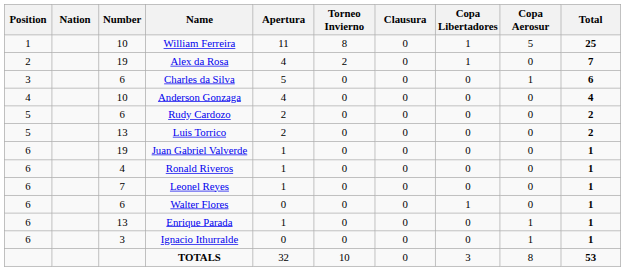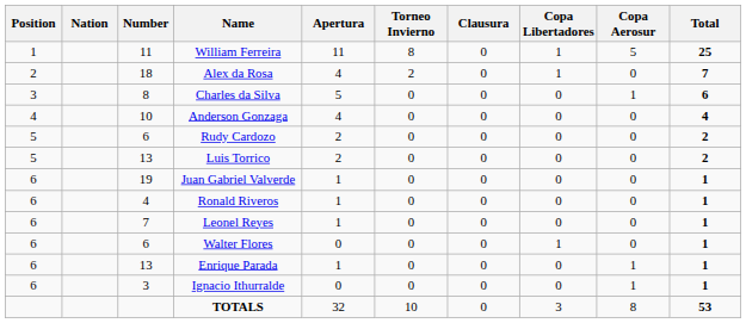 <table class="wikitable" style="font-size: 95%; text-align: center;">
 <tr>
 <th width=60>Position</th>
 <th width=60>Nation</th>
 <th width=60>Number</th>
 <th width=150>Name</th>
 <th width=80>Apertura</th>
 <th width=80>Torneo Invierno</th>
 <th width=80>Clausura</th>
 <th width=80>Copa Libertadores</th>
 <th width=80>Copa Aerosur</th>
 <th width=80>Total</th>
 </tr>
 <tr>
 <td>1</td>
 <td></td>
-<td>10</td>
+<td>11</td>
 <td><a href='#'>William Ferreira</a></td>
 <td>11</td>
 <td>8</td>
 <td>0</td>
 <td>1</td>
 <td>5</td>
 <td><strong>25</strong></td>
 </tr>
 <tr>
 <td>2</td>
 <td></td>
-<td>19</td>
+<td>18</td>
 <td><a href='#'>Alex da Rosa</a></td>
 <td>4</td>
 <td>2</td>
 <td>0</td>
 <td>1</td>
 <td>0</td>
 <td><strong>7</strong></td>
 </tr>
 <tr>
 <td>3</td>
 <td></td>
-<td>6</td>
+<td>8</td>
 <td><a href='#'>Charles da Silva</a></td>
 <td>5</td>
 <td>0</td>
 <td>0</td>
 <td>0</td>
 <td>1</td>
 <td><strong>6</strong></td>
 </tr>
 <tr>
 <td>4</td>
 <td></td>
 <td>10</td>
 <td><a href='#'>Anderson Gonzaga</a></td>
 <td>4</td>
 <td>0</td>
 <td>0</td>
 <td>0</td>
 <td>0</td>
 <td><strong>4</strong></td>
 </tr>
 <tr>
 <td>5</td>
 <td></td>
 <td>6</td>
 <td><a href='#'>Rudy Cardozo</a></td>
 <td>2</td>
 <td>0</td>
 <td>0</td>
 <td>0</td>
 <td>0</td>
 <td><strong>2</strong></td>
 </tr>
 <tr>
 <td>5</td>
 <td></td>
 <td>13</td>
 <td><a href='#'>Luis Torrico</a></td>
 <td>2</td>
 <td>0</td>
 <td>0</td>
 <td>0</td>
 <td>0</td>
 <td><strong>2</strong></td>
 </tr>
 <tr>
 <td>6</td>
 <td></td>
 <td>19</td>
 <td><a href='#'>Juan Gabriel Valverde</a></td>
 <td>1</td>
 <td>0</td>
 <td>0</td>
 <td>0</td>
 <td>0</td>
 <td><strong>1</strong></td>
 </tr>
 <tr>
 <td>6</td>
 <td></td>
 <td>4</td>
 <td><a href='#'>Ronald Riveros</a></td>
 <td>1</td>
 <td>0</td>
 <td>0</td>
 <td>0</td>
 <td>0</td>
 <td><strong>1</strong></td>
 </tr>
 <tr>
 <td>6</td>
 <td></td>
 <td>7</td>
 <td><a href='#'>Leonel Reyes</a></td>
 <td>1</td>
 <td>0</td>
 <td>0</td>
 <td>0</td>
 <td>0</td>
 <td><strong>1</strong></td>
 </tr>
 <tr>
 <td>6</td>
 <td></td>
 <td>6</td>
 <td><a href='#'>Walter Flores</a></td>
 <td>0</td>
 <td>0</td>
 <td>0</td>
 <td>1</td>
 <td>0</td>
 <td><strong>1</strong></td>
 </tr>
 <tr>
 <td>6</td>
 <td></td>
 <td>13</td>
 <td><a href='#'>Enrique Parada</a></td>
 <td>1</td>
 <td>0</td>
 <td>0</td>
 <td>0</td>
 <td>1</td>
 <td><strong>1</strong></td>
 </tr>
 <tr>
 <td>6</td>
 <td></td>
 <td>3</td>
 <td><a href='#'>Ignacio Ithurralde</a></td>
 <td>0</td>
 <td>0</td>
 <td>0</td>
 <td>0</td>
 <td>1</td>
 <td><strong>1</strong></td>
 </tr>
 <tr>
 <td></td>
 <td></td>
 <td></td>
 <td><strong>TOTALS</strong></td>
 <td>32</td>
 <td>10</td>
 <td>0</td>
 <td>3</td>
 <td>8</td>
 <td><strong>53</strong></td>
 </tr>
 </table>
